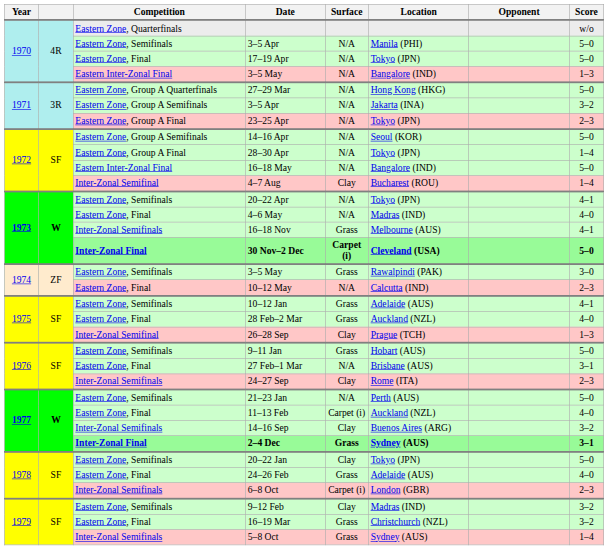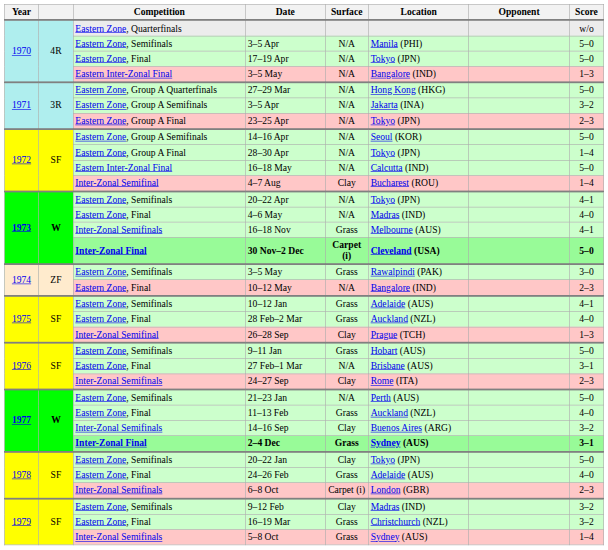 <table class="wikitable">
 <tr>
 <th width="50">Year</th>
 <th width="50"></th>
 <th width="280">Competition</th>
 <th width="125">Date</th>
 <th width="65">Surface</th>
 <th width="160">Location</th>
 <th width="160">Opponent</th>
 <th width="50">Score</th>
 </tr>
 <tr style="border-top:3px solid gray; background-color:#ececec">
 <td align="center" rowspan="4" bgcolor="#afeeee"><a href='#'>1970</a></td>
 <td align="center" rowspan="4" bgcolor="#afeeee">4R</td>
 <td><a href='#'>Eastern Zone</a>, Quarterfinals</td>
 <td></td>
 <td align="center"></td>
 <td></td>
 <td></td>
 <td align="center">w/o</td>
 </tr>
 <tr style="background-color:#ccffcc">
 <td><a href='#'>Eastern Zone</a>, Semifinals</td>
 <td>3–5 Apr</td>
 <td align="center">N/A</td>
 <td><a href='#'>Manila</a> (PHI)</td>
 <td></td>
 <td align="center">5–0</td>
 </tr>
 <tr style="background-color:#ccffcc">
 <td><a href='#'>Eastern Zone</a>, Final</td>
 <td>17–19 Apr</td>
 <td align="center">N/A</td>
 <td><a href='#'>Tokyo</a> (JPN)</td>
 <td></td>
 <td align="center">5–0</td>
 </tr>
 <tr style="background-color:#ffc7c7">
 <td><a href='#'>Eastern Inter-Zonal Final</a></td>
 <td>3–5 May</td>
 <td align="center">N/A</td>
 <td><a href='#'>Bangalore</a> (IND)</td>
 <td></td>
 <td align="center">1–3</td>
 </tr>
 <tr style="border-top:3px solid gray; background-color:#ccffcc">
 <td align="center" rowspan="3" bgcolor="#afeeee"><a href='#'>1971</a></td>
 <td align="center" rowspan="3" bgcolor="#afeeee">3R</td>
 <td><a href='#'>Eastern Zone</a>, Group A Quarterfinals</td>
 <td>27–29 Mar</td>
 <td align="center">N/A</td>
 <td><a href='#'>Hong Kong</a> (HKG)</td>
 <td></td>
 <td align="center">5–0</td>
 </tr>
 <tr style="background-color:#ccffcc">
 <td><a href='#'>Eastern Zone</a>, Group A Semifinals</td>
 <td>3–5 Apr</td>
 <td align="center">N/A</td>
 <td><a href='#'>Jakarta</a> (INA)</td>
 <td></td>
 <td align="center">3–2</td>
 </tr>
 <tr style="background-color:#ffc7c7">
 <td><a href='#'>Eastern Zone</a>, Group A Final</td>
 <td>23–25 Apr</td>
 <td align="center">N/A</td>
 <td><a href='#'>Tokyo</a> (JPN)</td>
 <td></td>
 <td align="center">2–3</td>
 </tr>
 <tr style="border-top:3px solid gray; background-color:#ccffcc">
 <td align="center" rowspan="4" bgcolor="yellow"><a href='#'>1972</a></td>
 <td align="center" rowspan="4" bgcolor="yellow">SF</td>
 <td><a href='#'>Eastern Zone</a>, Group A Semifinals</td>
 <td>14–16 Apr</td>
 <td align="center">N/A</td>
 <td><a href='#'>Seoul</a> (KOR)</td>
 <td></td>
 <td align="center">5–0</td>
 </tr>
 <tr style="background-color:#ccffcc">
 <td><a href='#'>Eastern Zone</a>, Group A Final</td>
 <td>28–30 Apr</td>
 <td align="center">N/A</td>
 <td><a href='#'>Tokyo</a> (JPN)</td>
 <td></td>
 <td align="center">1–4</td>
 </tr>
 <tr style="background-color:#ccffcc">
 <td><a href='#'>Eastern Inter-Zonal Final</a></td>
 <td>16–18 May</td>
 <td align="center">N/A</td>
-<td><a href='#'>Bangalore</a> (IND)</td>
+<td><a href='#'>Calcutta</a> (IND)</td>
 <td></td>
 <td align="center">5–0</td>
 </tr>
 <tr style="background-color:#ffc7c7">
 <td><a href='#'>Inter-Zonal Semifinal</a></td>
 <td>4–7 Aug</td>
 <td align="center">Clay</td>
 <td><a href='#'>Bucharest</a> (ROU)</td>
 <td></td>
 <td align="center">1–4</td>
 </tr>
 <tr style="border-top:3px solid gray; background-color:#ccffcc">
 <td align="center" rowspan="4" bgcolor="00ff00"><strong><a href='#'>1973</a></strong></td>
 <td align="center" rowspan="4" bgcolor="00ff00"><strong>W</strong></td>
 <td><a href='#'>Eastern Zone</a>, Semifinals</td>
 <td>20–22 Apr</td>
 <td align="center">N/A</td>
 <td><a href='#'>Tokyo</a> (JPN)</td>
 <td></td>
 <td align="center">4–1</td>
 </tr>
 <tr style="background-color:#ccffcc">
 <td><a href='#'>Eastern Zone</a>, Final</td>
 <td>4–6 May</td>
 <td align="center">N/A</td>
 <td><a href='#'>Madras</a> (IND)</td>
 <td></td>
 <td align="center">4–0</td>
 </tr>
 <tr style="background-color:#ccffcc">
 <td><a href='#'>Inter-Zonal Semifinals</a></td>
 <td>16–18 Nov</td>
 <td align="center">Grass</td>
 <td><a href='#'>Melbourne</a> (AUS)</td>
 <td></td>
 <td align="center">4–1</td>
 </tr>
 <tr style="background-color:#98fb98; font-weight:bold">
 <td><strong><a href='#'>Inter-Zonal Final</a></strong></td>
 <td>30 Nov–2 Dec</td>
 <td align="center">Carpet (i)</td>
 <td><a href='#'>Cleveland</a> (USA)</td>
 <td></td>
 <td align="center">5–0</td>
 </tr>
 <tr style="border-top:3px solid gray; background-color:#ccffcc">
 <td align="center" rowspan="2" bgcolor="#ffebcd"><a href='#'>1974</a></td>
 <td align="center" rowspan="2" bgcolor="#ffebcd">ZF</td>
 <td><a href='#'>Eastern Zone</a>, Semifinals</td>
 <td>3–5 May</td>
 <td align="center">Grass</td>
 <td><a href='#'>Rawalpindi</a> (PAK)</td>
 <td></td>
 <td align="center">3–0</td>
 </tr>
 <tr style="background-color:#ffc7c7">
 <td><a href='#'>Eastern Zone</a>, Final</td>
 <td>10–12 May</td>
 <td align="center">N/A</td>
-<td><a href='#'>Calcutta</a> (IND)</td>
+<td><a href='#'>Bangalore</a> (IND)</td>
 <td></td>
 <td align="center">2–3</td>
 </tr>
 <tr style="border-top:3px solid gray; background-color:#ccffcc">
 <td align="center" rowspan="3" bgcolor="yellow"><a href='#'>1975</a></td>
 <td align="center" rowspan="3" bgcolor="yellow">SF</td>
 <td><a href='#'>Eastern Zone</a>, Semifinals</td>
 <td>10–12 Jan</td>
 <td align="center">Grass</td>
 <td><a href='#'>Adelaide</a> (AUS)</td>
 <td></td>
 <td align="center">4–1</td>
 </tr>
 <tr style="background-color:#ccffcc">
 <td><a href='#'>Eastern Zone</a>, Final</td>
 <td>28 Feb–2 Mar</td>
 <td align="center">Grass</td>
 <td><a href='#'>Auckland</a> (NZL)</td>
 <td></td>
 <td align="center">4–0</td>
 </tr>
 <tr style="background-color:#ffc7c7">
 <td><a href='#'>Inter-Zonal Semifinal</a></td>
 <td>26–28 Sep</td>
 <td align="center">Clay</td>
 <td><a href='#'>Prague</a> (TCH)</td>
 <td></td>
 <td align="center">1–3</td>
 </tr>
 <tr style="border-top:3px solid gray; background-color:#ccffcc">
 <td align="center" rowspan="3" bgcolor="yellow"><a href='#'>1976</a></td>
 <td align="center" rowspan="3" bgcolor="yellow">SF</td>
 <td><a href='#'>Eastern Zone</a>, Semifinals</td>
 <td>9–11 Jan</td>
 <td align="center">Grass</td>
 <td><a href='#'>Hobart</a> (AUS)</td>
 <td></td>
 <td align="center">5–0</td>
 </tr>
 <tr style="background-color:#ccffcc">
 <td><a href='#'>Eastern Zone</a>, Final</td>
 <td>27 Feb–1 Mar</td>
 <td align="center">N/A</td>
 <td><a href='#'>Brisbane</a> (AUS)</td>
 <td></td>
 <td align="center">3–1</td>
 </tr>
 <tr style="background-color:#ffc7c7">
 <td><a href='#'>Inter-Zonal Semifinals</a></td>
 <td>24–27 Sep</td>
 <td align="center">Clay</td>
 <td><a href='#'>Rome</a> (ITA)</td>
 <td></td>
 <td align="center">2–3</td>
 </tr>
 <tr style="border-top:3px solid gray; background-color:#ccffcc">
 <td align="center" rowspan="4" bgcolor="#00ff00"><strong><a href='#'>1977</a></strong></td>
 <td align="center" rowspan="4" bgcolor="#00ff00"><strong>W</strong></td>
 <td><a href='#'>Eastern Zone</a>, Semifinals</td>
 <td>21–23 Jan</td>
 <td align="center">N/A</td>
 <td><a href='#'>Perth</a> (AUS)</td>
 <td></td>
 <td align="center">5–0</td>
 </tr>
 <tr style="background-color:#ccffcc">
 <td><a href='#'>Eastern Zone</a>, Final</td>
 <td>11–13 Feb</td>
-<td align="center">Carpet (i)</td>
+<td align="center">Grass</td>
 <td><a href='#'>Auckland</a> (NZL)</td>
 <td></td>
 <td align="center">4–0</td>
 </tr>
 <tr style="background-color:#ccffcc">
 <td><a href='#'>Inter-Zonal Semifinals</a></td>
 <td>14–16 Sep</td>
 <td align="center">Clay</td>
 <td><a href='#'>Buenos Aires</a> (ARG)</td>
 <td></td>
 <td align="center">3–2</td>
 </tr>
 <tr style="background-color:#98fb98; font-weight:bold">
 <td><strong><a href='#'>Inter-Zonal Final</a></strong></td>
 <td>2–4 Dec</td>
 <td align="center">Grass</td>
 <td><a href='#'>Sydney</a> (AUS)</td>
 <td></td>
 <td align="center">3–1</td>
 </tr>
 <tr style="border-top:3px solid gray; background-color:#ccffcc">
 <td align="center" rowspan="3" bgcolor="yellow"><a href='#'>1978</a></td>
 <td align="center" rowspan="3" bgcolor="yellow">SF</td>
 <td><a href='#'>Eastern Zone</a>, Semifinals</td>
 <td>20–22 Jan</td>
 <td align="center">Clay</td>
 <td><a href='#'>Tokyo</a> (JPN)</td>
 <td></td>
 <td align="center">5–0</td>
 </tr>
 <tr style="background-color:#ccffcc">
 <td><a href='#'>Eastern Zone</a>, Final</td>
 <td>24–26 Feb</td>
 <td align="center">Grass</td>
 <td><a href='#'>Adelaide</a> (AUS)</td>
 <td></td>
 <td align="center">4–0</td>
 </tr>
 <tr style="background-color:#ffc7c7">
 <td><a href='#'>Inter-Zonal Semifinals</a></td>
 <td>6–8 Oct</td>
 <td align="center">Carpet (i)</td>
 <td><a href='#'>London</a> (GBR)</td>
 <td></td>
 <td align="center">2–3</td>
 </tr>
 <tr style="border-top:3px solid gray; background-color:#ccffcc">
 <td align="center" rowspan="3" bgcolor="yellow"><a href='#'>1979</a></td>
 <td align="center" rowspan="3" bgcolor="yellow">SF</td>
 <td><a href='#'>Eastern Zone</a>, Semifinals</td>
 <td>9–12 Feb</td>
 <td align="center">Clay</td>
 <td><a href='#'>Madras</a> (IND)</td>
 <td></td>
 <td align="center">3–2</td>
 </tr>
 <tr style="background-color:#ccffcc">
 <td><a href='#'>Eastern Zone</a>, Final</td>
 <td>16–19 Mar</td>
 <td align="center">Grass</td>
 <td><a href='#'>Christchurch</a> (NZL)</td>
 <td></td>
 <td align="center">3–2</td>
 </tr>
 <tr style="background-color:#ffc7c7">
 <td><a href='#'>Inter-Zonal Semifinals</a></td>
 <td>5–8 Oct</td>
 <td align="center">Grass</td>
 <td><a href='#'>Sydney</a> (AUS)</td>
 <td></td>
 <td align="center">1–4</td>
 </tr>
 </table>
